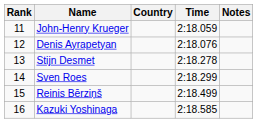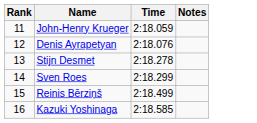 <table class="wikitable sortable" style="text-align:center">
 <tr>
 <th>Rank</th>
 <th>Name</th>
-<th>Country</th>
 <th>Time</th>
 <th>Notes</th>
 </tr>
 <tr>
 <td>11</td>
 <td align=left><a href='#'>John-Henry Krueger</a></td>
-<td align=left></td>
 <td>2:18.059</td>
 <td></td>
 </tr>
 <tr>
 <td>12</td>
 <td align=left><a href='#'>Denis Ayrapetyan</a></td>
-<td align=left></td>
 <td>2:18.076</td>
 <td></td>
 </tr>
 <tr>
 <td>13</td>
 <td align=left><a href='#'>Stijn Desmet</a></td>
-<td align=left></td>
 <td>2:18.278</td>
 <td></td>
 </tr>
 <tr>
 <td>14</td>
 <td align=left><a href='#'>Sven Roes</a></td>
-<td align=left></td>
 <td>2:18.299</td>
 <td></td>
 </tr>
 <tr>
 <td>15</td>
 <td align=left><a href='#'>Reinis Bērziņš</a></td>
-<td align=left></td>
 <td>2:18.499</td>
 <td></td>
 </tr>
 <tr>
 <td>16</td>
 <td align=left><a href='#'>Kazuki Yoshinaga</a></td>
-<td align=left></td>
 <td>2:18.585</td>
 <td></td>
 </tr>
 </table>
